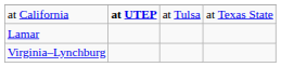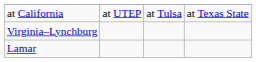 <table class="wikitable">
 <tr>
 </tr>
 <tr>
 <td>at <a href='#'>California</a></td>
-<td><strong>at <a href='#'>UTEP</a></strong></td>
+<td>at <a href='#'>UTEP</a></td>
 <td>at <a href='#'>Tulsa</a></td>
 <td>at <a href='#'>Texas State</a></td>
+</tr>
+<tr>
+<td><a href='#'>Virginia–Lynchburg</a></td>
+<td></td>
+<td></td>
+<td></td>
 </tr>
 <tr>
 <td><a href='#'>Lamar</a></td>
 <td></td>
 <td></td>
 <td></td>
 </tr>
-<tr>
-<td><a href='#'>Virginia–Lynchburg</a></td>
-<td></td>
-<td></td>
-<td></td>
-</tr>
 </table>
